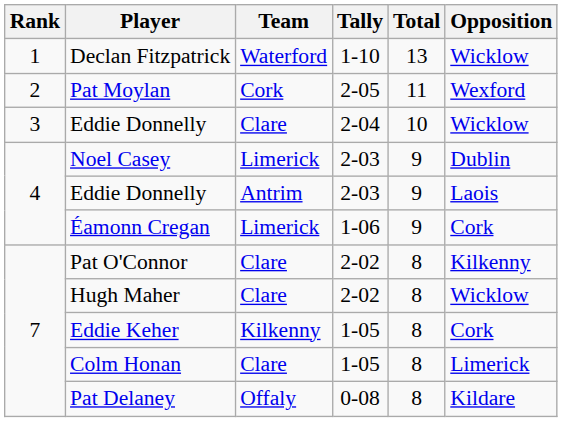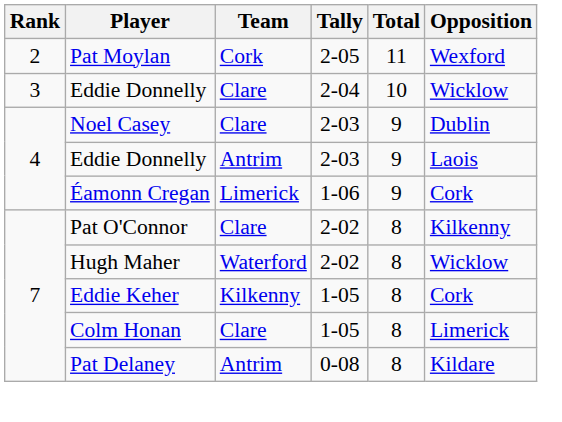 <table class="wikitable">
 <tr>
 <th>Rank</th>
 <th>Player</th>
 <th>Team</th>
 <th>Tally</th>
 <th>Total</th>
 <th>Opposition</th>
-</tr>
-<tr>
-<td rowspan=1 align=center>1</td>
-<td>Declan Fitzpatrick</td>
-<td><a href='#'>Waterford</a></td>
-<td align=center>1-10</td>
-<td align=center>13</td>
-<td><a href='#'>Wicklow</a></td>
 </tr>
 <tr>
 <td rowspan=1 align=center>2</td>
 <td><a href='#'>Pat Moylan</a></td>
 <td><a href='#'>Cork</a></td>
 <td align=center>2-05</td>
 <td align=center>11</td>
 <td><a href='#'>Wexford</a></td>
 </tr>
 <tr>
 <td rowspan=1 align=center>3</td>
 <td>Eddie Donnelly</td>
 <td><a href='#'>Clare</a></td>
 <td align=center>2-04</td>
 <td align=center>10</td>
 <td><a href='#'>Wicklow</a></td>
 </tr>
 <tr>
 <td rowspan=3 align=center>4</td>
 <td><a href='#'>Noel Casey</a></td>
-<td><a href='#'>Limerick</a></td>
+<td><a href='#'>Clare</a></td>
 <td align=center>2-03</td>
 <td align=center>9</td>
 <td><a href='#'>Dublin</a></td>
 </tr>
 <tr>
 <td>Eddie Donnelly</td>
 <td><a href='#'>Antrim</a></td>
 <td align=center>2-03</td>
 <td align=center>9</td>
 <td><a href='#'>Laois</a></td>
 </tr>
 <tr>
 <td><a href='#'>Éamonn Cregan</a></td>
 <td><a href='#'>Limerick</a></td>
 <td align=center>1-06</td>
 <td align=center>9</td>
 <td><a href='#'>Cork</a></td>
 </tr>
 <tr>
 <td rowspan=5 align=center>7</td>
 <td>Pat O'Connor</td>
 <td><a href='#'>Clare</a></td>
 <td align=center>2-02</td>
 <td align=center>8</td>
 <td><a href='#'>Kilkenny</a></td>
 </tr>
 <tr>
 <td>Hugh Maher</td>
-<td><a href='#'>Clare</a></td>
+<td><a href='#'>Waterford</a></td>
 <td align=center>2-02</td>
 <td align=center>8</td>
 <td><a href='#'>Wicklow</a></td>
 </tr>
 <tr>
 <td><a href='#'>Eddie Keher</a></td>
 <td><a href='#'>Kilkenny</a></td>
 <td align=center>1-05</td>
 <td align=center>8</td>
 <td><a href='#'>Cork</a></td>
 </tr>
 <tr>
 <td><a href='#'>Colm Honan</a></td>
 <td><a href='#'>Clare</a></td>
 <td align=center>1-05</td>
 <td align=center>8</td>
 <td><a href='#'>Limerick</a></td>
 </tr>
 <tr>
 <td><a href='#'>Pat Delaney</a></td>
-<td><a href='#'>Offaly</a></td>
+<td><a href='#'>Antrim</a></td>
 <td align=center>0-08</td>
 <td align=center>8</td>
 <td><a href='#'>Kildare</a></td>
 </tr>
 </table>
